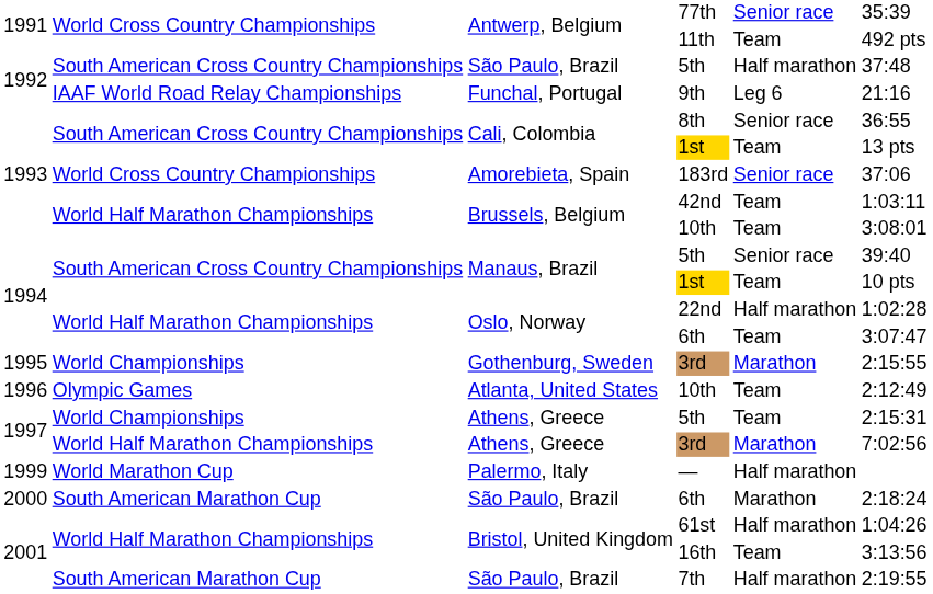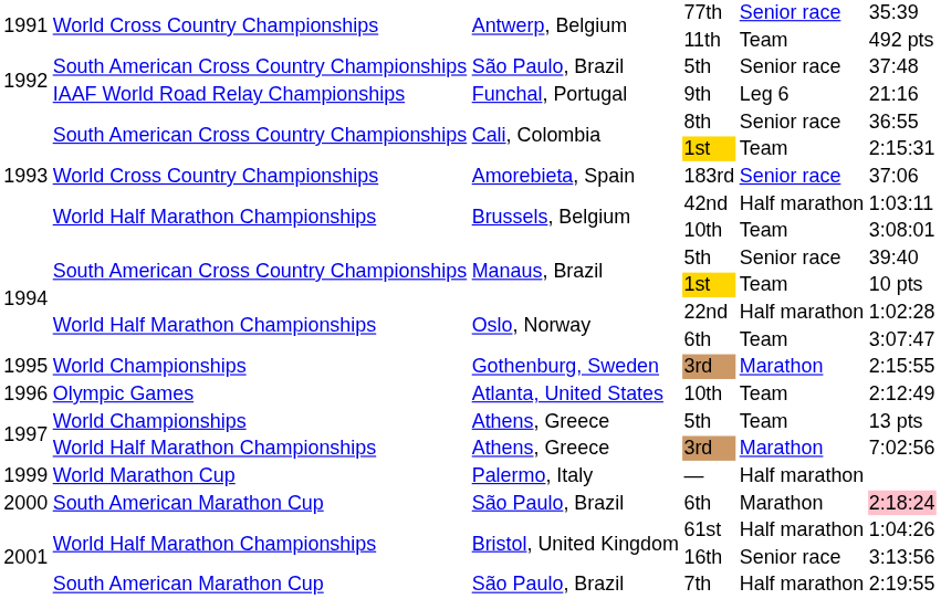 <table>
 <tr>
 <td rowspan=2>1991</td>
 <td rowspan=2><a href='#'>World Cross Country Championships</a></td>
 <td rowspan=2><a href='#'>Antwerp</a>, Belgium</td>
 <td>77th</td>
 <td><a href='#'>Senior race</a></td>
 <td>35:39</td>
 </tr>
 <tr>
 <td>11th</td>
 <td>Team</td>
 <td>492 pts</td>
 </tr>
 <tr>
 <td rowspan=2>1992</td>
 <td><a href='#'>South American Cross Country Championships</a></td>
 <td><a href='#'>São Paulo</a>, Brazil</td>
 <td>5th</td>
-<td>Half marathon</td>
+<td>Senior race</td>
 <td>37:48</td>
 </tr>
 <tr>
 <td><a href='#'>IAAF World Road Relay Championships</a></td>
 <td><a href='#'>Funchal</a>, Portugal</td>
 <td>9th</td>
 <td>Leg 6</td>
 <td>21:16</td>
 </tr>
 <tr>
 <td rowspan=5>1993</td>
 <td rowspan=2><a href='#'>South American Cross Country Championships</a></td>
 <td rowspan=2><a href='#'>Cali</a>, Colombia</td>
 <td>8th</td>
 <td>Senior race</td>
 <td>36:55</td>
 </tr>
 <tr>
 <td bgcolor=gold>1st</td>
 <td>Team</td>
-<td>13 pts</td>
+<td>2:15:31</td>
 </tr>
 <tr>
 <td><a href='#'>World Cross Country Championships</a></td>
 <td><a href='#'>Amorebieta</a>, Spain</td>
 <td>183rd</td>
 <td><a href='#'>Senior race</a></td>
 <td>37:06</td>
 </tr>
 <tr>
 <td rowspan=2><a href='#'>World Half Marathon Championships</a></td>
 <td rowspan=2><a href='#'>Brussels</a>, Belgium</td>
 <td>42nd</td>
-<td>Team</td>
+<td>Half marathon</td>
 <td>1:03:11</td>
 </tr>
 <tr>
 <td>10th</td>
 <td>Team</td>
 <td>3:08:01</td>
 </tr>
 <tr>
 <td rowspan=4>1994</td>
 <td rowspan=2><a href='#'>South American Cross Country Championships</a></td>
 <td rowspan=2><a href='#'>Manaus</a>, Brazil</td>
 <td>5th</td>
 <td>Senior race</td>
 <td>39:40</td>
 </tr>
 <tr>
 <td bgcolor=gold>1st</td>
 <td>Team</td>
 <td>10 pts</td>
 </tr>
 <tr>
 <td rowspan=2><a href='#'>World Half Marathon Championships</a></td>
 <td rowspan=2><a href='#'>Oslo</a>, Norway</td>
 <td>22nd</td>
 <td>Half marathon</td>
 <td>1:02:28</td>
 </tr>
 <tr>
 <td>6th</td>
 <td>Team</td>
 <td>3:07:47</td>
 </tr>
 <tr>
 <td>1995</td>
 <td><a href='#'>World Championships</a></td>
 <td><a href='#'>Gothenburg, Sweden</a></td>
 <td bgcolor="cc9966">3rd</td>
 <td><a href='#'>Marathon</a></td>
 <td>2:15:55</td>
 </tr>
 <tr>
 <td>1996</td>
 <td><a href='#'>Olympic Games</a></td>
 <td><a href='#'>Atlanta, United States</a></td>
 <td>10th</td>
 <td>Team</td>
 <td>2:12:49</td>
 </tr>
 <tr>
 <td rowspan=2>1997</td>
 <td><a href='#'>World Championships</a></td>
 <td><a href='#'>Athens</a>, Greece</td>
 <td>5th</td>
 <td>Team</td>
-<td>2:15:31</td>
+<td>13 pts</td>
 </tr>
 <tr>
 <td><a href='#'>World Half Marathon Championships</a></td>
 <td><a href='#'>Athens</a>, Greece</td>
 <td bgcolor=cc9966>3rd</td>
 <td><a href='#'>Marathon</a></td>
 <td>7:02:56</td>
 </tr>
 <tr>
 <td>1999</td>
 <td><a href='#'>World Marathon Cup</a></td>
 <td><a href='#'>Palermo</a>, Italy</td>
 <td>—</td>
 <td>Half marathon</td>
 <td></td>
 </tr>
 <tr>
 <td>2000</td>
 <td><a href='#'>South American Marathon Cup</a></td>
 <td><a href='#'>São Paulo</a>, Brazil</td>
 <td>6th</td>
 <td>Marathon</td>
-<td>2:18:24</td>
+<td style="background: pink;">2:18:24</td>
 </tr>
 <tr>
 <td rowspan=3>2001</td>
 <td rowspan=2><a href='#'>World Half Marathon Championships</a></td>
 <td rowspan=2><a href='#'>Bristol</a>, United Kingdom</td>
 <td>61st</td>
 <td>Half marathon</td>
 <td>1:04:26</td>
 </tr>
 <tr>
 <td>16th</td>
-<td>Team</td>
+<td>Senior race</td>
 <td>3:13:56</td>
 </tr>
 <tr>
 <td><a href='#'>South American Marathon Cup</a></td>
 <td><a href='#'>São Paulo</a>, Brazil</td>
 <td>7th</td>
 <td>Half marathon</td>
 <td>2:19:55</td>
 </tr>
 <tr>
 </tr>
 </table>
